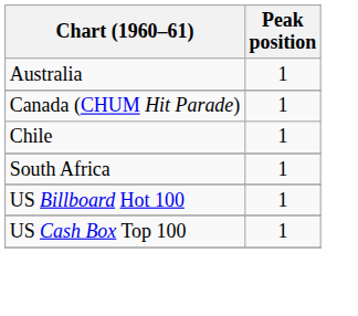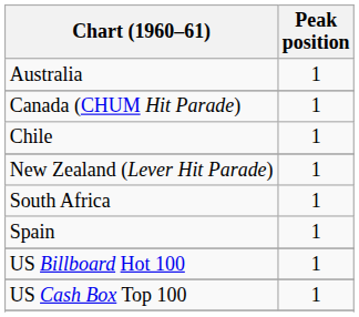 <table class="wikitable sortable">
 <tr>
 <th>Chart (1960–61)</th>
 <th>Peak<br>position</th>
 </tr>
 <tr>
 <td>Australia</td>
 <td style="text-align:center;">1</td>
 </tr>
 <tr>
 </tr>
 <tr>
 </tr>
 <tr>
 <td>Canada (<a href='#'>CHUM</a> <em>Hit Parade</em>)</td>
 <td style="text-align:center;">1</td>
 </tr>
 <tr>
 <td>Chile</td>
 <td style="text-align:center;">1</td>
 </tr>
 <tr>
 </tr>
 <tr>
 </tr>
 <tr>
+<td>New Zealand (<em>Lever Hit Parade</em>)</td>
+<td style="text-align:center;">1</td>
+</tr>
+<tr>
 <td>South Africa</td>
+<td style="text-align:center;">1</td>
+</tr>
+<tr>
+<td>Spain</td>
 <td style="text-align:center;">1</td>
 </tr>
 <tr>
 </tr>
 <tr>
 </tr>
 <tr>
 <td>US <em><a href='#'>Billboard</a></em> <a href='#'>Hot 100</a></td>
 <td style="text-align:center;">1</td>
 </tr>
 <tr>
 </tr>
 <tr>
 </tr>
 <tr>
 <td>US <a href='#'><em>Cash Box</em></a> Top 100</td>
 <td align="center">1</td>
 </tr>
 <tr>
 </tr>
 <tr>
 </tr>
 </table>
